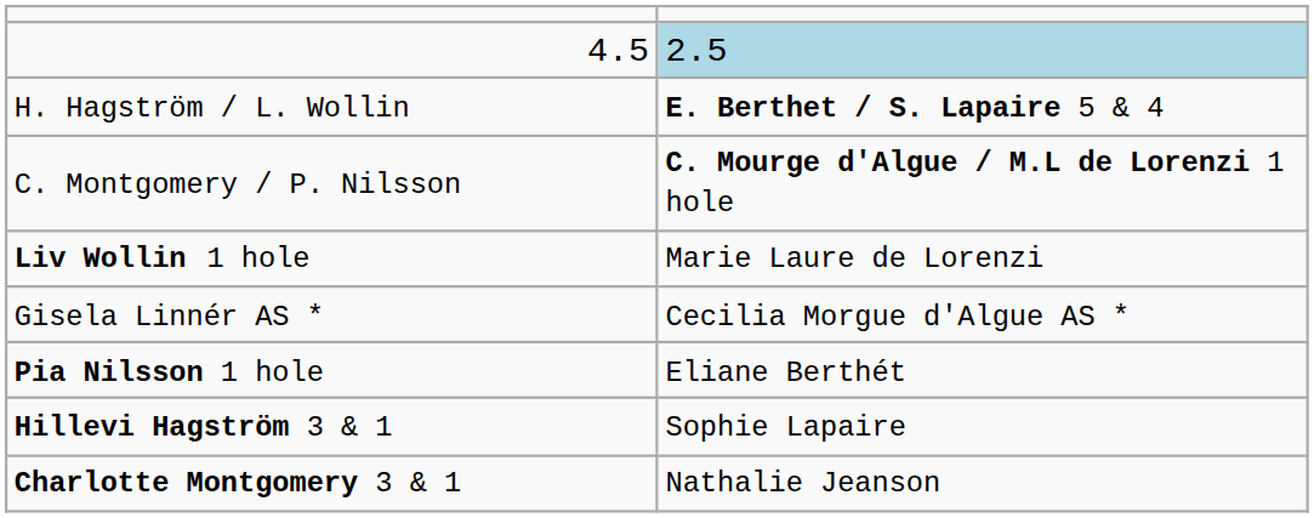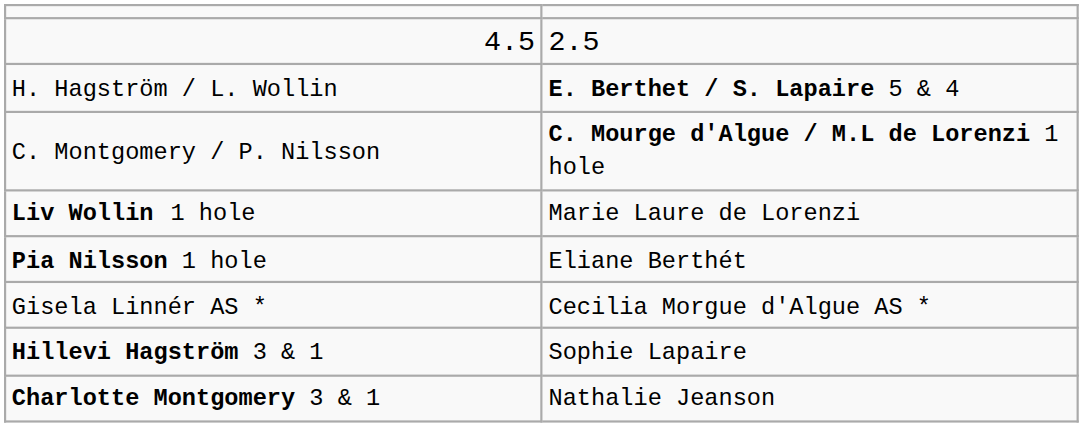 <table class="wikitable">
 <tr>
 <td align="center" width="240"></td>
 <td align="center" width="240"></td>
 </tr>
 <tr>
 <td align="right">4.5</td>
-<td style="background: lightblue;">2.5</td>
+<td>2.5</td>
 </tr>
 <tr>
 <td><small>H. Hagström / L. Wollin</small></td>
 <td><small><strong>E. Berthet / S. Lapaire</strong> 5 & 4</small></td>
 </tr>
 <tr>
 <td><small>C. Montgomery / P. Nilsson</small></td>
 <td><small><strong>C. Mourge d'Algue / M.L de Lorenzi</strong> 1 hole</small></td>
 </tr>
 <tr>
 <td><strong><small>Liv Wollin</small></strong> <small>1 hole</small></td>
 <td><small>Marie Laure de Lorenzi</small></td>
 </tr>
 <tr>
+<td><small><strong>Pia Nilsson</strong> 1 hole</small></td>
+<td><small>Eliane Berthét</small></td>
+</tr>
+<tr>
 <td><small>Gisela Linnér AS *</small></td>
 <td><small>Cecilia Morgue d'Algue AS *</small></td>
-</tr>
-<tr>
-<td><small><strong>Pia Nilsson</strong> 1 hole</small></td>
-<td><small>Eliane Berthét</small></td>
 </tr>
 <tr>
 <td><small><strong>Hillevi Hagström</strong> 3 & 1</small></td>
 <td><small>Sophie Lapaire</small></td>
 </tr>
 <tr>
 <td><small><strong>Charlotte Montgomery</strong> 3 & 1</small></td>
 <td><small>Nathalie Jeanson</small></td>
 </tr>
 </table>
